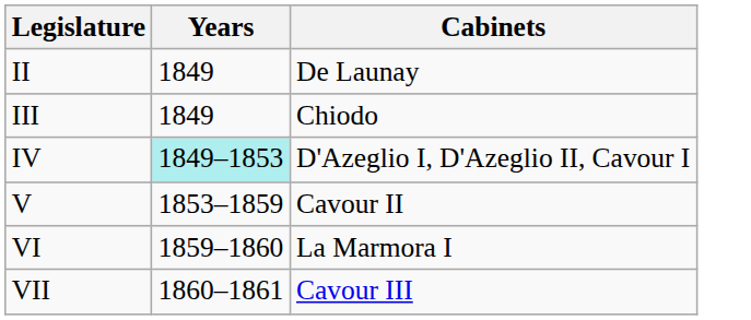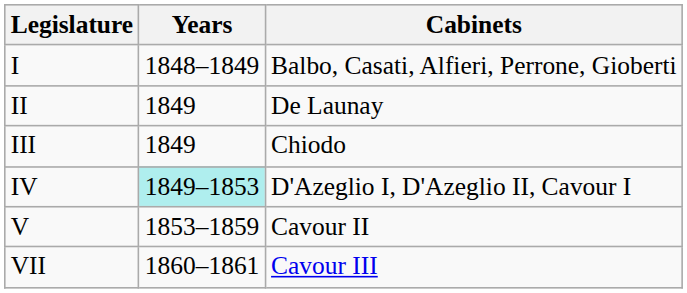 <table class="wikitable">
 <tr>
 <th>Legislature</th>
 <th>Years</th>
 <th>Cabinets</th>
+</tr>
+<tr>
+<td>I</td>
+<td>1848–1849</td>
+<td>Balbo, Casati, Alfieri, Perrone, Gioberti</td>
 </tr>
 <tr>
 <td>II</td>
 <td>1849</td>
 <td>De Launay</td>
 </tr>
 <tr>
 <td>III</td>
 <td>1849</td>
 <td>Chiodo</td>
 </tr>
 <tr>
 <td>IV</td>
 <td style="background: paleturquoise;">1849–1853</td>
 <td>D'Azeglio I, D'Azeglio II, Cavour I</td>
 </tr>
 <tr>
 <td>V</td>
 <td>1853–1859</td>
 <td>Cavour II</td>
 </tr>
 <tr>
-<td>VI</td>
-<td>1859–1860</td>
-<td>La Marmora I</td>
-</tr>
-<tr>
 <td>VII</td>
 <td>1860–1861</td>
 <td><a href='#'>Cavour III</a></td>
 </tr>
 </table>
